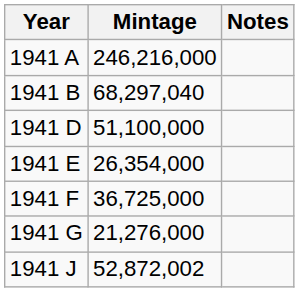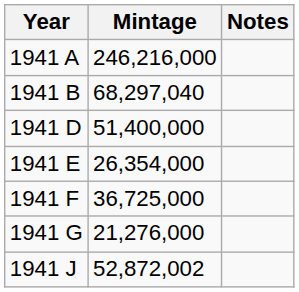 <table class="wikitable">
 <tr>
 <th scope="col">Year</th>
 <th scope="col">Mintage</th>
 <th scope="col">Notes</th>
 </tr>
 <tr>
 <td>1941 A</td>
 <td>246,216,000</td>
 <td></td>
 </tr>
 <tr>
 <td>1941 B</td>
 <td>68,297,040</td>
 <td></td>
 </tr>
 <tr>
 <td>1941 D</td>
-<td>51,100,000</td>
+<td>51,400,000</td>
 <td></td>
 </tr>
 <tr>
 <td>1941 E</td>
 <td>26,354,000</td>
 <td></td>
 </tr>
 <tr>
 <td>1941 F</td>
 <td>36,725,000</td>
 <td></td>
 </tr>
 <tr>
 <td>1941 G</td>
 <td>21,276,000</td>
 <td></td>
 </tr>
 <tr>
 <td>1941 J</td>
 <td>52,872,002</td>
 <td></td>
 </tr>
 </table>
